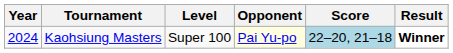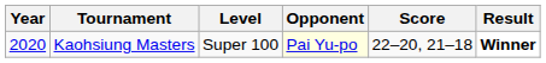 <table class="sortable wikitable" style="font-size: 90%;">
 <tr>
 <th>Year</th>
 <th>Tournament</th>
 <th>Level</th>
 <th>Opponent</th>
 <th>Score</th>
 <th>Result</th>
 </tr>
 <tr>
-<td align="center"><a href='#'>2024</a></td>
+<td align="center"><a href='#'>2020</a></td>
 <td align="left"><a href='#'>Kaohsiung Masters</a></td>
 <td align="left">Super 100</td>
 <td align="left" style="background: lightyellow;"> <a href='#'>Pai Yu-po</a></td>
-<td align="left" style="background: lightblue;">22–20, 21–18</td>
+<td align="left">22–20, 21–18</td>
 <td style="text-align:left; background:white"> <strong>Winner</strong></td>
 </tr>
 </table>
